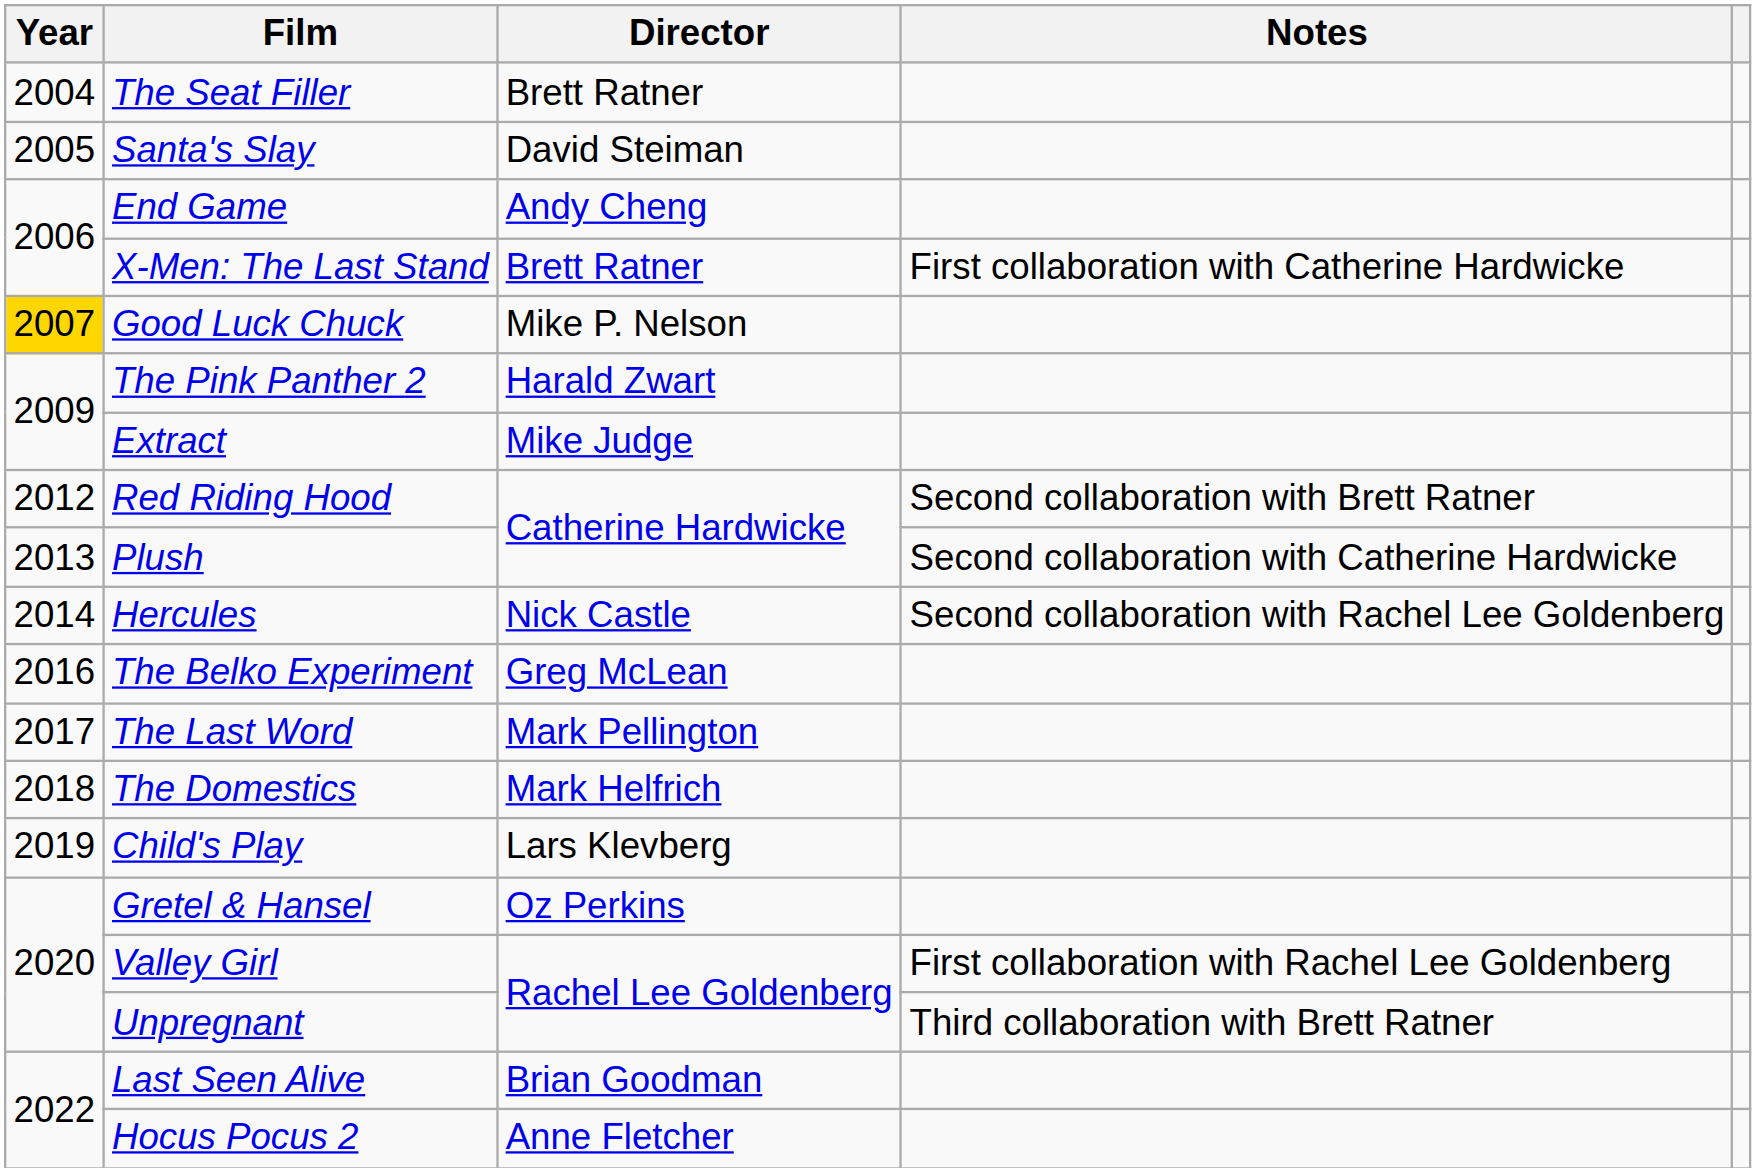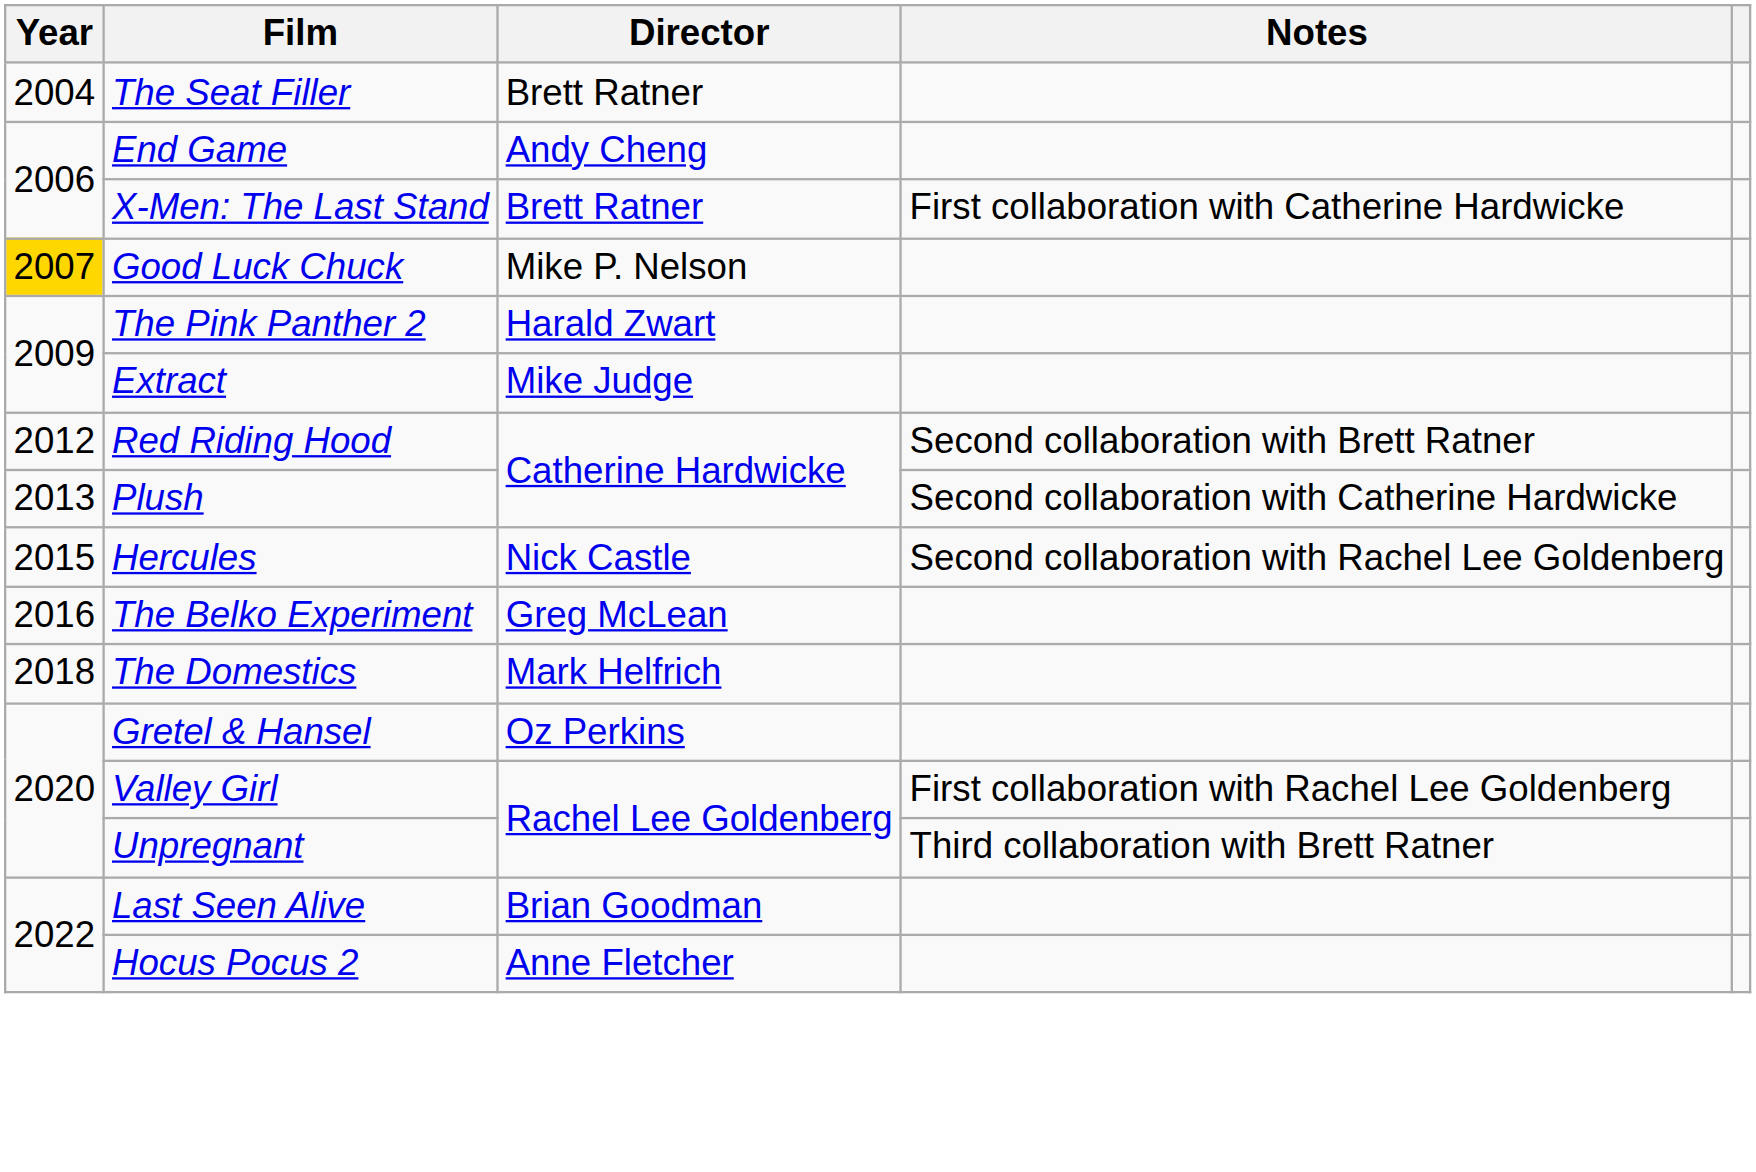 <table class="wikitable">
 <tr>
 <th>Year</th>
 <th>Film</th>
 <th>Director</th>
 <th>Notes</th>
 <th></th>
 </tr>
 <tr>
 <td>2004</td>
 <td><em><a href='#'>The Seat Filler</a></em></td>
 <td>Brett Ratner</td>
-<td></td>
-<td></td>
-</tr>
-<tr>
-<td>2005</td>
-<td><em><a href='#'>Santa's Slay</a></em></td>
-<td>David Steiman</td>
 <td></td>
 <td></td>
 </tr>
 <tr>
 <td rowspan=2>2006</td>
 <td><em><a href='#'>End Game</a></em></td>
 <td><a href='#'>Andy Cheng</a></td>
 <td></td>
 <td></td>
 </tr>
 <tr>
 <td><em><a href='#'>X-Men: The Last Stand</a></em></td>
 <td><a href='#'>Brett Ratner</a></td>
 <td>First collaboration with Catherine Hardwicke</td>
 <td></td>
 </tr>
 <tr>
 <td style="background: gold;">2007</td>
 <td><em><a href='#'>Good Luck Chuck</a></em></td>
 <td>Mike P. Nelson</td>
 <td></td>
 <td></td>
 </tr>
 <tr>
 <td rowspan=2>2009</td>
 <td><em><a href='#'>The Pink Panther 2</a></em></td>
 <td><a href='#'>Harald Zwart</a></td>
 <td></td>
 <td></td>
 </tr>
 <tr>
 <td><em><a href='#'>Extract</a></em></td>
 <td><a href='#'>Mike Judge</a></td>
 <td></td>
 <td></td>
 </tr>
 <tr>
 <td>2012</td>
 <td><em><a href='#'>Red Riding Hood</a></em></td>
 <td rowspan=2><a href='#'>Catherine Hardwicke</a></td>
 <td>Second collaboration with Brett Ratner</td>
 <td></td>
 </tr>
 <tr>
 <td>2013</td>
 <td><em><a href='#'>Plush</a></em></td>
 <td>Second collaboration with Catherine Hardwicke</td>
 <td></td>
 </tr>
 <tr>
-<td>2014</td>
+<td>2015</td>
 <td><em><a href='#'>Hercules</a></em></td>
 <td><a href='#'>Nick Castle</a></td>
 <td>Second collaboration with Rachel Lee Goldenberg</td>
 <td></td>
 </tr>
 <tr>
 <td>2016</td>
 <td><em><a href='#'>The Belko Experiment</a></em></td>
 <td><a href='#'>Greg McLean</a></td>
 <td></td>
 <td></td>
 </tr>
 <tr>
-<td>2017</td>
-<td><em><a href='#'>The Last Word</a></em></td>
-<td><a href='#'>Mark Pellington</a></td>
-<td></td>
-<td></td>
-</tr>
-<tr>
 <td>2018</td>
 <td><em><a href='#'>The Domestics</a></em></td>
 <td><a href='#'>Mark Helfrich</a></td>
-<td></td>
-<td></td>
-</tr>
-<tr>
-<td>2019</td>
-<td><em><a href='#'>Child's Play</a></em></td>
-<td>Lars Klevberg</td>
 <td></td>
 <td></td>
 </tr>
 <tr>
 <td rowspan=3>2020</td>
 <td><em><a href='#'>Gretel & Hansel</a></em></td>
 <td><a href='#'>Oz Perkins</a></td>
 <td></td>
 <td></td>
 </tr>
 <tr>
 <td><em><a href='#'>Valley Girl</a></em></td>
 <td rowspan=2><a href='#'>Rachel Lee Goldenberg</a></td>
 <td>First collaboration with Rachel Lee Goldenberg</td>
 <td></td>
 </tr>
 <tr>
 <td><em><a href='#'>Unpregnant</a></em></td>
 <td>Third collaboration with Brett Ratner</td>
 <td></td>
 </tr>
 <tr>
 <td rowspan=2>2022</td>
 <td><em><a href='#'>Last Seen Alive</a></em></td>
 <td><a href='#'>Brian Goodman</a></td>
 <td></td>
 <td></td>
 </tr>
 <tr>
 <td><em><a href='#'>Hocus Pocus 2</a></em></td>
 <td><a href='#'>Anne Fletcher</a></td>
 <td></td>
 <td></td>
 </tr>
 </table>
